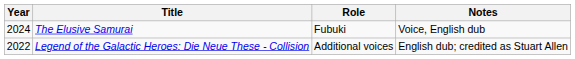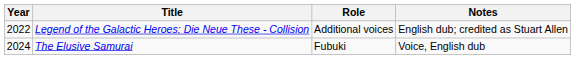 <table class="wikitable sortable">
 <tr>
 <th>Year</th>
 <th>Title</th>
 <th>Role</th>
 <th class="unsortable">Notes</th>
 </tr>
 <tr>
+<td>2022</td>
+<td><em><a href='#'> Legend of the Galactic Heroes: Die Neue These - Collision</a></em></td>
+<td>Additional voices</td>
+<td>English dub; credited as Stuart Allen</td>
+</tr>
+<tr>
 <td>2024</td>
 <td><em><a href='#'>The Elusive Samurai</a></em></td>
 <td>Fubuki</td>
 <td>Voice, English dub</td>
 </tr>
-<tr>
-<td>2022</td>
-<td><em><a href='#'> Legend of the Galactic Heroes: Die Neue These - Collision</a></em></td>
-<td>Additional voices</td>
-<td>English dub; credited as Stuart Allen</td>
-</tr>
 </table>
